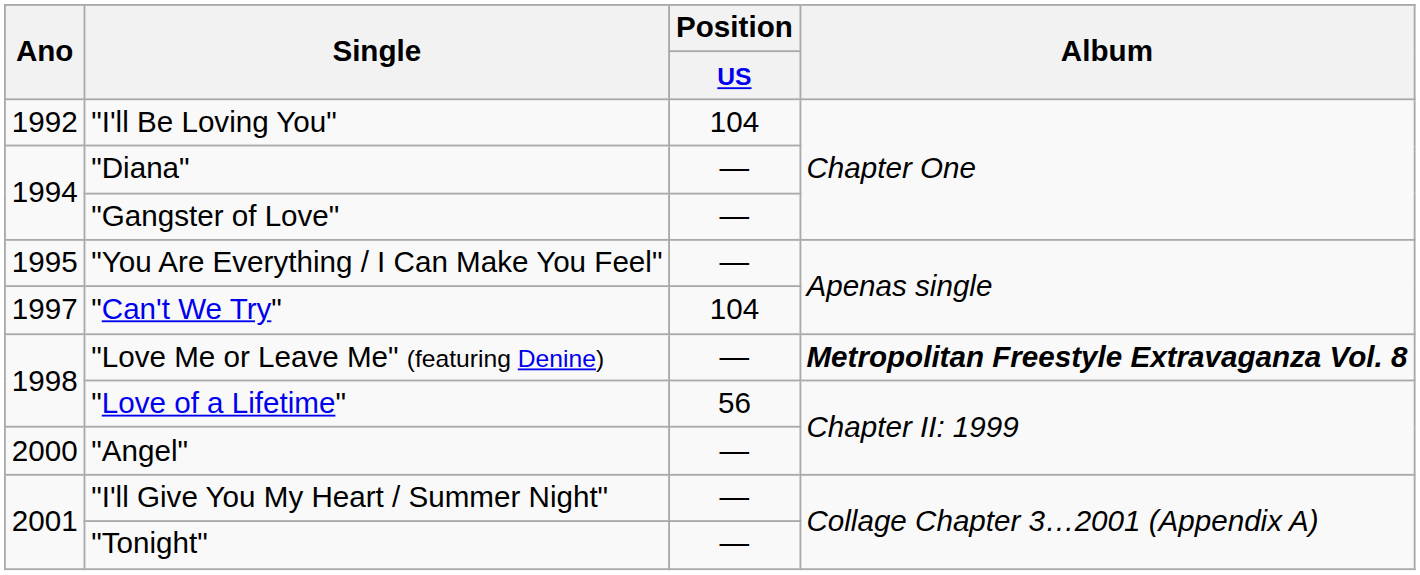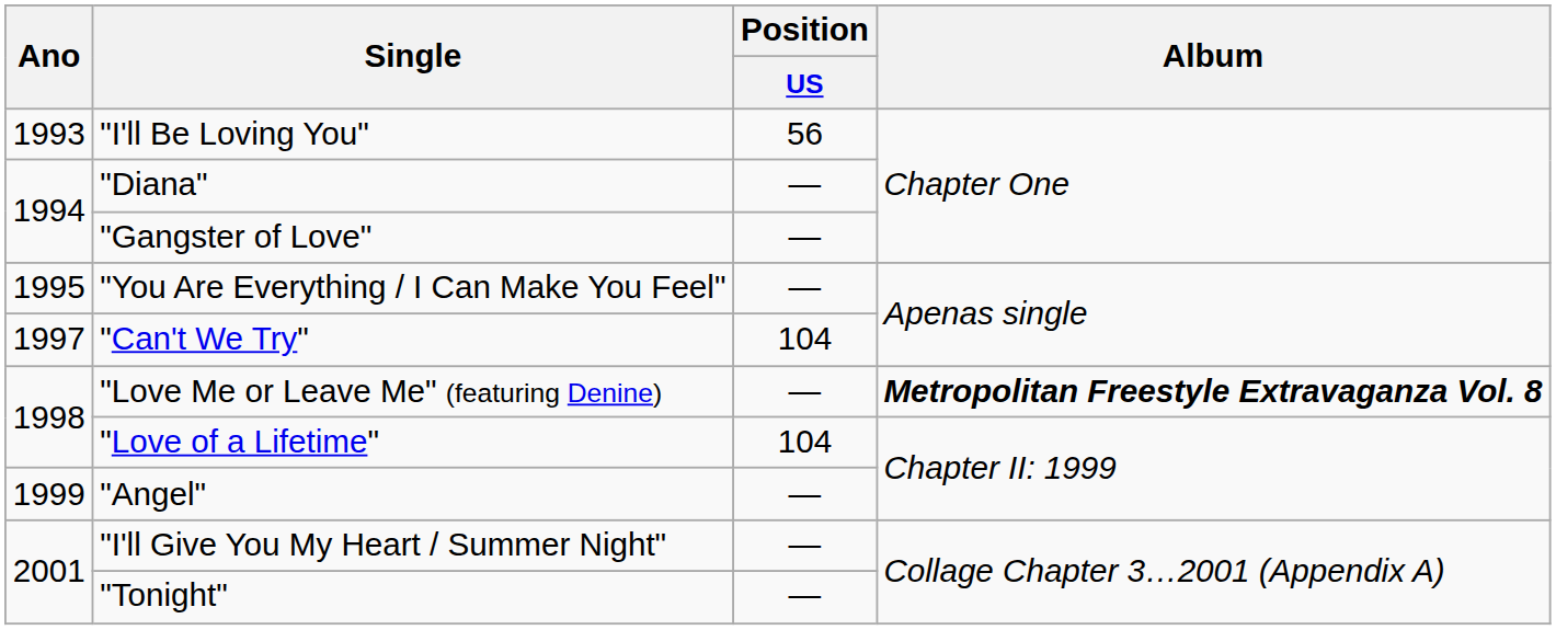 <table class="wikitable">
 <tr>
 <th rowspan="2">Ano</th>
 <th rowspan="2">Single</th>
 <th colspan="1">Position</th>
 <th rowspan="2">Album</th>
 </tr>
 <tr>
 <th width="40"><small><a href='#'>US</a></small></th>
 </tr>
 <tr>
-<td align="center" rowspan="1">1992</td>
+<td align="center" rowspan="1">1993</td>
 <td align="left" valign="top">"I'll Be Loving You"</td>
-<td align="center">104</td>
+<td align="center" valign="top">56</td>
 <td align="left" rowspan="3"><em>Chapter One</em></td>
 </tr>
 <tr>
 <td align="center" rowspan="2">1994</td>
 <td align="left">"Diana"</td>
 <td align="center">—</td>
 </tr>
 <tr>
 <td align="left">"Gangster of Love"</td>
 <td align="center">—</td>
 </tr>
 <tr>
 <td align="center" rowspan="1">1995</td>
 <td align="left">"You Are Everything / I Can Make You Feel"</td>
 <td align="center">—</td>
 <td align="left" rowspan="2"><em>Apenas single</em></td>
 </tr>
 <tr>
 <td align="center" rowspan="1">1997</td>
 <td align="left">"<a href='#'>Can't We Try</a>"</td>
 <td align="center">104</td>
 </tr>
 <tr>
 <td align="center" rowspan="2">1998</td>
 <td align="left">"Love Me or Leave Me" <small>(featuring <a href='#'>Denine</a>)</small></td>
 <td align="center">—</td>
 <td align="left" rowspan="1"><strong><em>Metropolitan Freestyle Extravaganza Vol. 8</em></strong></td>
 </tr>
 <tr>
 <td align="left">"<a href='#'>Love of a Lifetime</a>"</td>
-<td align="center" valign="top">56</td>
+<td align="center">104</td>
 <td align="left" rowspan="2"><em>Chapter II: 1999</em></td>
 </tr>
 <tr>
-<td align="center" rowspan="1">2000</td>
+<td align="center" rowspan="1">1999</td>
 <td align="left">"Angel"</td>
 <td align="center">—</td>
 </tr>
 <tr>
 <td align="center" rowspan="2">2001</td>
 <td align="left">"I'll Give You My Heart / Summer Night"</td>
 <td align="center">—</td>
 <td align="left" rowspan="2"><em>Collage Chapter 3…2001 (Appendix A)</em></td>
 </tr>
 <tr>
 <td align="left">"Tonight"</td>
 <td align="center">—</td>
 </tr>
 </table>
